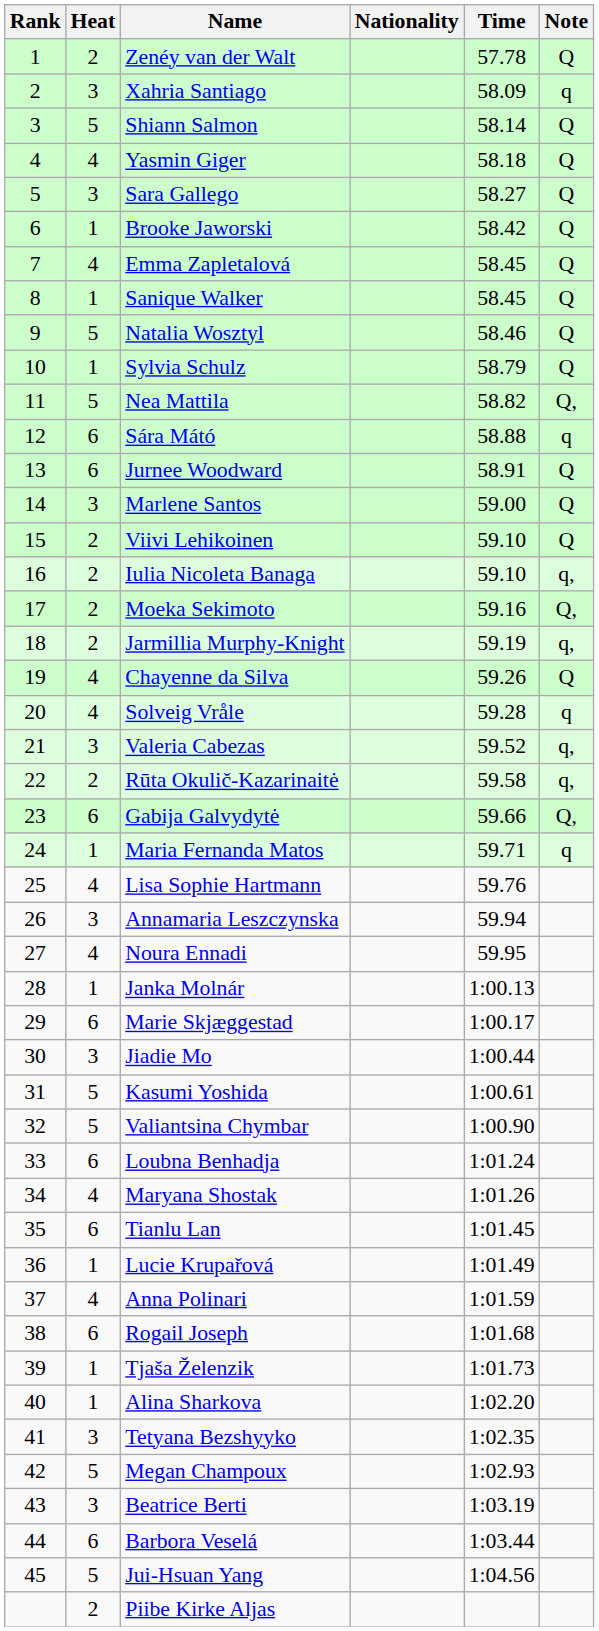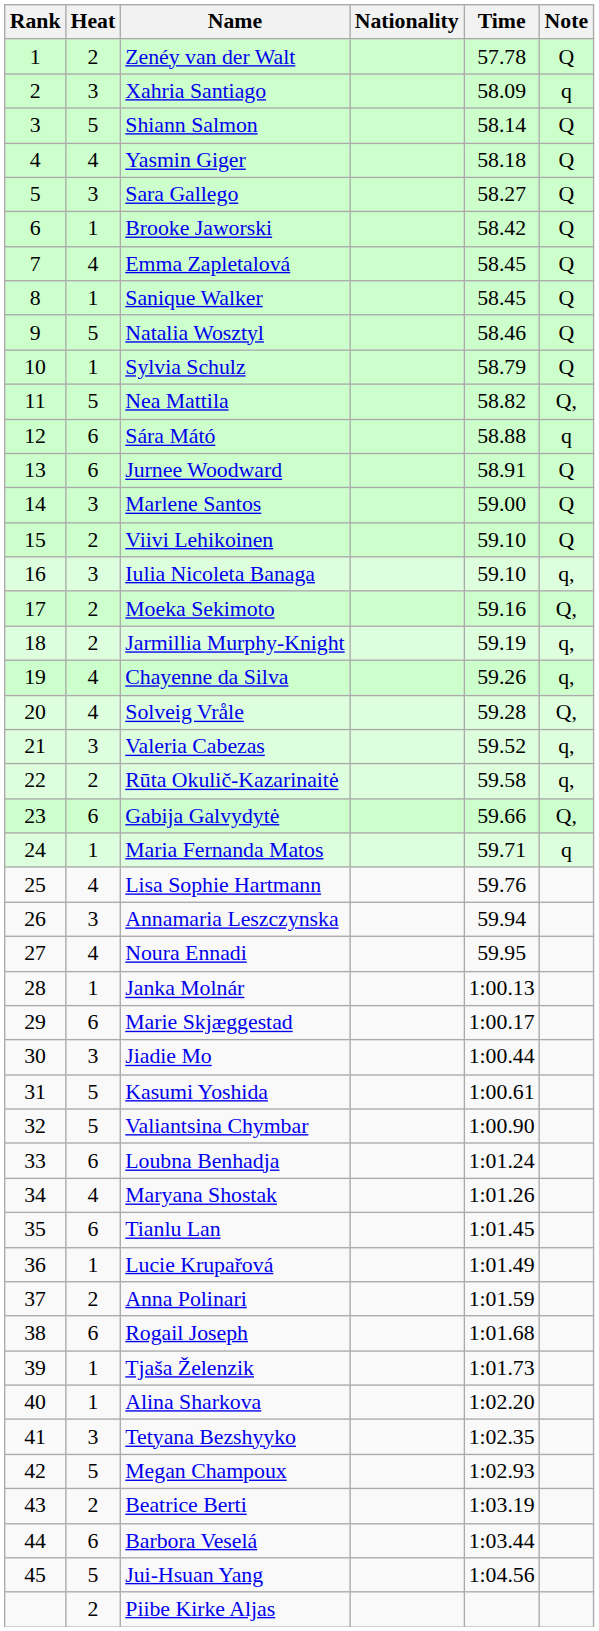 <table class="wikitable sortable" style="text-align:center">
 <tr bgcolor=ccffcc>
 <th>Rank</th>
 <th>Heat</th>
 <th>Name</th>
 <th>Nationality</th>
 <th>Time</th>
 <th>Note</th>
 </tr>
 <tr bgcolor=ccffcc>
 <td>1</td>
 <td>2</td>
 <td align=left><a href='#'>Zenéy van der Walt</a></td>
 <td align=left></td>
 <td>57.78</td>
 <td>Q</td>
 </tr>
 <tr bgcolor=ccffcc>
 <td>2</td>
 <td>3</td>
 <td align=left><a href='#'>Xahria Santiago</a></td>
 <td align=left></td>
 <td>58.09</td>
 <td>q</td>
 </tr>
 <tr bgcolor=ccffcc>
 <td>3</td>
 <td>5</td>
 <td align=left><a href='#'>Shiann Salmon</a></td>
 <td align=left></td>
 <td>58.14</td>
 <td>Q</td>
 </tr>
 <tr bgcolor=ccffcc>
 <td>4</td>
 <td>4</td>
 <td align=left><a href='#'>Yasmin Giger</a></td>
 <td align=left></td>
 <td>58.18</td>
 <td>Q</td>
 </tr>
 <tr bgcolor=ccffcc>
 <td>5</td>
 <td>3</td>
 <td align=left><a href='#'>Sara Gallego</a></td>
 <td align=left></td>
 <td>58.27</td>
 <td>Q</td>
 </tr>
 <tr bgcolor=ccffcc>
 <td>6</td>
 <td>1</td>
 <td align=left><a href='#'>Brooke Jaworski</a></td>
 <td align=left></td>
 <td>58.42</td>
 <td>Q</td>
 </tr>
 <tr bgcolor=ccffcc>
 <td>7</td>
 <td>4</td>
 <td align=left><a href='#'>Emma Zapletalová</a></td>
 <td align=left></td>
 <td>58.45</td>
 <td>Q</td>
 </tr>
 <tr bgcolor=ccffcc>
 <td>8</td>
 <td>1</td>
 <td align=left><a href='#'>Sanique Walker</a></td>
 <td align=left></td>
 <td>58.45</td>
 <td>Q</td>
 </tr>
 <tr bgcolor=ccffcc>
 <td>9</td>
 <td>5</td>
 <td align=left><a href='#'>Natalia Wosztyl</a></td>
 <td align=left></td>
 <td>58.46</td>
 <td>Q</td>
 </tr>
 <tr bgcolor=ccffcc>
 <td>10</td>
 <td>1</td>
 <td align=left><a href='#'>Sylvia Schulz</a></td>
 <td align=left></td>
 <td>58.79</td>
 <td>Q</td>
 </tr>
 <tr bgcolor=ccffcc>
 <td>11</td>
 <td>5</td>
 <td align=left><a href='#'>Nea Mattila</a></td>
 <td align=left></td>
 <td>58.82</td>
 <td>Q, </td>
 </tr>
 <tr bgcolor=ccffcc>
 <td>12</td>
 <td>6</td>
 <td align=left><a href='#'>Sára Mátó</a></td>
 <td align=left></td>
 <td>58.88</td>
 <td>q</td>
 </tr>
 <tr bgcolor=ccffcc>
 <td>13</td>
 <td>6</td>
 <td align=left><a href='#'>Jurnee Woodward</a></td>
 <td align=left></td>
 <td>58.91</td>
 <td>Q</td>
 </tr>
 <tr bgcolor=ccffcc>
 <td>14</td>
 <td>3</td>
 <td align=left><a href='#'>Marlene Santos</a></td>
 <td align=left></td>
 <td>59.00</td>
 <td>Q</td>
 </tr>
 <tr bgcolor=ccffcc>
 <td>15</td>
 <td>2</td>
 <td align=left><a href='#'>Viivi Lehikoinen</a></td>
 <td align=left></td>
 <td>59.10</td>
 <td>Q</td>
 </tr>
 <tr bgcolor=ddffdd>
 <td>16</td>
-<td>2</td>
+<td>3</td>
 <td align=left><a href='#'>Iulia Nicoleta Banaga</a></td>
 <td align=left></td>
 <td>59.10</td>
 <td>q, </td>
 </tr>
 <tr bgcolor=ccffcc>
 <td>17</td>
 <td>2</td>
 <td align=left><a href='#'>Moeka Sekimoto</a></td>
 <td align=left></td>
 <td>59.16</td>
 <td>Q, </td>
 </tr>
 <tr bgcolor=ddffdd>
 <td>18</td>
 <td>2</td>
 <td align=left><a href='#'>Jarmillia Murphy-Knight</a></td>
 <td align=left></td>
 <td>59.19</td>
 <td>q, </td>
 </tr>
 <tr bgcolor=ccffcc>
 <td>19</td>
 <td>4</td>
 <td align=left><a href='#'>Chayenne da Silva</a></td>
 <td align=left></td>
 <td>59.26</td>
-<td>Q</td>
+<td>q, </td>
 </tr>
 <tr bgcolor=ddffdd>
 <td>20</td>
 <td>4</td>
 <td align=left><a href='#'>Solveig Vråle</a></td>
 <td align=left></td>
 <td>59.28</td>
-<td>q</td>
+<td>Q, </td>
 </tr>
 <tr bgcolor=ddffdd>
 <td>21</td>
 <td>3</td>
 <td align=left><a href='#'>Valeria Cabezas</a></td>
 <td align=left></td>
 <td>59.52</td>
 <td>q, </td>
 </tr>
 <tr bgcolor=ddffdd>
 <td>22</td>
 <td>2</td>
 <td align=left><a href='#'>Rūta Okulič-Kazarinaitė</a></td>
 <td align=left></td>
 <td>59.58</td>
 <td>q, </td>
 </tr>
 <tr bgcolor=ccffcc>
 <td>23</td>
 <td>6</td>
 <td align=left><a href='#'>Gabija Galvydytė</a></td>
 <td align=left></td>
 <td>59.66</td>
 <td>Q, </td>
 </tr>
 <tr bgcolor=ddffdd>
 <td>24</td>
 <td>1</td>
 <td align=left><a href='#'>Maria Fernanda Matos</a></td>
 <td align=left></td>
 <td>59.71</td>
 <td>q</td>
 </tr>
 <tr>
 <td>25</td>
 <td>4</td>
 <td align=left><a href='#'>Lisa Sophie Hartmann</a></td>
 <td align=left></td>
 <td>59.76</td>
 <td></td>
 </tr>
 <tr>
 <td>26</td>
 <td>3</td>
 <td align=left><a href='#'>Annamaria Leszczynska</a></td>
 <td align=left></td>
 <td>59.94</td>
 <td></td>
 </tr>
 <tr>
 <td>27</td>
 <td>4</td>
 <td align=left><a href='#'>Noura Ennadi</a></td>
 <td align=left></td>
 <td>59.95</td>
 <td></td>
 </tr>
 <tr>
 <td>28</td>
 <td>1</td>
 <td align=left><a href='#'>Janka Molnár</a></td>
 <td align=left></td>
 <td>1:00.13</td>
 <td></td>
 </tr>
 <tr>
 <td>29</td>
 <td>6</td>
 <td align=left><a href='#'>Marie Skjæggestad</a></td>
 <td align=left></td>
 <td>1:00.17</td>
 <td></td>
 </tr>
 <tr>
 <td>30</td>
 <td>3</td>
 <td align=left><a href='#'>Jiadie Mo</a></td>
 <td align=left></td>
 <td>1:00.44</td>
 <td></td>
 </tr>
 <tr>
 <td>31</td>
 <td>5</td>
 <td align=left><a href='#'>Kasumi Yoshida</a></td>
 <td align=left></td>
 <td>1:00.61</td>
 <td></td>
 </tr>
 <tr>
 <td>32</td>
 <td>5</td>
 <td align=left><a href='#'>Valiantsina Chymbar</a></td>
 <td align=left></td>
 <td>1:00.90</td>
 <td></td>
 </tr>
 <tr>
 <td>33</td>
 <td>6</td>
 <td align=left><a href='#'>Loubna Benhadja</a></td>
 <td align=left></td>
 <td>1:01.24</td>
 <td></td>
 </tr>
 <tr>
 <td>34</td>
 <td>4</td>
 <td align=left><a href='#'>Maryana Shostak</a></td>
 <td align=left></td>
 <td>1:01.26</td>
 <td></td>
 </tr>
 <tr>
 <td>35</td>
 <td>6</td>
 <td align=left><a href='#'>Tianlu Lan</a></td>
 <td align=left></td>
 <td>1:01.45</td>
 <td></td>
 </tr>
 <tr>
 <td>36</td>
 <td>1</td>
 <td align=left><a href='#'>Lucie Krupařová</a></td>
 <td align=left></td>
 <td>1:01.49</td>
 <td></td>
 </tr>
 <tr>
 <td>37</td>
-<td>4</td>
+<td>2</td>
 <td align=left><a href='#'>Anna Polinari</a></td>
 <td align=left></td>
 <td>1:01.59</td>
 <td></td>
 </tr>
 <tr>
 <td>38</td>
 <td>6</td>
 <td align=left><a href='#'>Rogail Joseph</a></td>
 <td align=left></td>
 <td>1:01.68</td>
 <td></td>
 </tr>
 <tr>
 <td>39</td>
 <td>1</td>
 <td align=left><a href='#'>Tjaša Želenzik</a></td>
 <td align=left></td>
 <td>1:01.73</td>
 <td></td>
 </tr>
 <tr>
 <td>40</td>
 <td>1</td>
 <td align=left><a href='#'>Alina Sharkova</a></td>
 <td align=left></td>
 <td>1:02.20</td>
 <td></td>
 </tr>
 <tr>
 <td>41</td>
 <td>3</td>
 <td align=left><a href='#'>Tetyana Bezshyyko</a></td>
 <td align=left></td>
 <td>1:02.35</td>
 <td></td>
 </tr>
 <tr>
 <td>42</td>
 <td>5</td>
 <td align=left><a href='#'>Megan Champoux</a></td>
 <td align=left></td>
 <td>1:02.93</td>
 <td></td>
 </tr>
 <tr>
 <td>43</td>
-<td>3</td>
+<td>2</td>
 <td align=left><a href='#'>Beatrice Berti</a></td>
 <td align=left></td>
 <td>1:03.19</td>
 <td></td>
 </tr>
 <tr>
 <td>44</td>
 <td>6</td>
 <td align=left><a href='#'>Barbora Veselá</a></td>
 <td align=left></td>
 <td>1:03.44</td>
 <td></td>
 </tr>
 <tr>
 <td>45</td>
 <td>5</td>
 <td align=left><a href='#'>Jui-Hsuan Yang</a></td>
 <td align=left></td>
 <td>1:04.56</td>
 <td></td>
 </tr>
 <tr>
 <td></td>
 <td>2</td>
 <td align=left><a href='#'>Piibe Kirke Aljas</a></td>
 <td align=left></td>
 <td></td>
 <td></td>
 </tr>
 </table>
